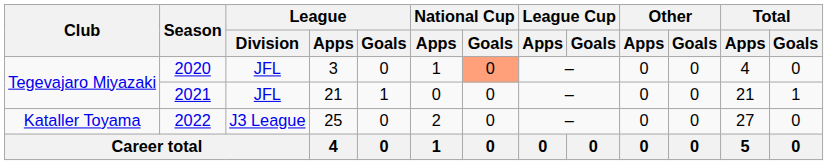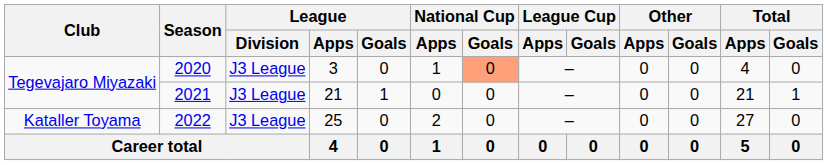 <table class="wikitable" style="text-align: center">
 <tr>
 <th rowspan="2">Club</th>
 <th rowspan="2">Season</th>
 <th colspan="3">League</th>
 <th colspan="2">National Cup</th>
 <th colspan="2">League Cup</th>
 <th colspan="2">Other</th>
 <th colspan="2">Total</th>
 </tr>
 <tr>
 <th>Division</th>
 <th>Apps</th>
 <th>Goals</th>
 <th>Apps</th>
 <th>Goals</th>
 <th>Apps</th>
 <th>Goals</th>
 <th>Apps</th>
 <th>Goals</th>
 <th>Apps</th>
 <th>Goals</th>
 </tr>
 <tr>
 <td rowspan="2"><a href='#'>Tegevajaro Miyazaki</a></td>
 <td><a href='#'>2020</a></td>
-<td><a href='#'>JFL</a></td>
+<td><a href='#'>J3 League</a></td>
 <td>3</td>
 <td>0</td>
 <td>1</td>
 <td style="background: lightsalmon;">0</td>
 <td colspan="2">–</td>
 <td>0</td>
 <td>0</td>
 <td>4</td>
 <td>0</td>
 </tr>
 <tr>
 <td><a href='#'>2021</a></td>
-<td><a href='#'>JFL</a></td>
+<td><a href='#'>J3 League</a></td>
 <td>21</td>
 <td>1</td>
 <td>0</td>
 <td>0</td>
 <td colspan="2">–</td>
 <td>0</td>
 <td>0</td>
 <td>21</td>
 <td>1</td>
 </tr>
 <tr>
 <td><a href='#'>Kataller Toyama</a></td>
 <td><a href='#'>2022</a></td>
 <td><a href='#'>J3 League</a></td>
 <td>25</td>
 <td>0</td>
 <td>2</td>
 <td>0</td>
 <td colspan="2">–</td>
 <td>0</td>
 <td>0</td>
 <td>27</td>
 <td>0</td>
 </tr>
 <tr>
 <th colspan=3>Career total</th>
 <th>4</th>
 <th>0</th>
 <th>1</th>
 <th>0</th>
 <th>0</th>
 <th>0</th>
 <th>0</th>
 <th>0</th>
 <th>5</th>
 <th>0</th>
 </tr>
 </table>
